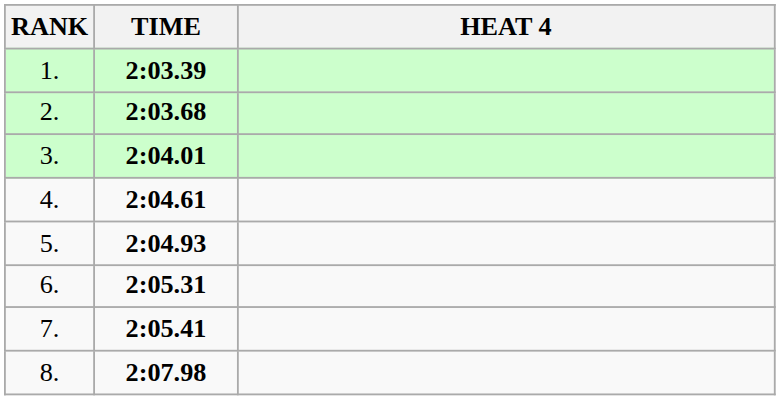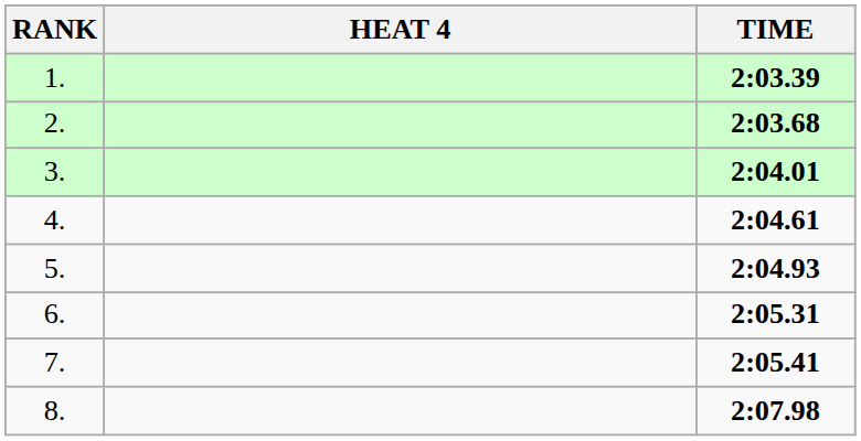 <table class="wikitable" style="border-collapse: collapse; font-size: 90%;">
 <tr>
 <th>RANK</th>
+<th style="width: 20em">HEAT 4</th>
 <th style="width: 5em">TIME</th>
-<th style="width: 20em">HEAT 4</th>
 </tr>
 <tr style="background:#ccffcc;">
 <td align="center">1.</td>
+<td></td>
 <td align="center"><strong>2:03.39</strong></td>
-<td></td>
 </tr>
 <tr style="background:#ccffcc;">
 <td align="center">2.</td>
+<td></td>
 <td align="center"><strong>2:03.68</strong></td>
-<td></td>
 </tr>
 <tr style="background:#ccffcc;">
 <td align="center">3.</td>
+<td></td>
 <td align="center"><strong>2:04.01</strong></td>
-<td></td>
 </tr>
 <tr>
 <td align="center">4.</td>
+<td></td>
 <td align="center"><strong>2:04.61</strong></td>
-<td></td>
 </tr>
 <tr>
 <td align="center">5.</td>
+<td></td>
 <td align="center"><strong>2:04.93</strong></td>
-<td></td>
 </tr>
 <tr>
 <td align="center">6.</td>
+<td></td>
 <td align="center"><strong>2:05.31</strong></td>
-<td></td>
 </tr>
 <tr>
 <td align="center">7.</td>
+<td></td>
 <td align="center"><strong>2:05.41</strong></td>
-<td></td>
 </tr>
 <tr>
 <td align="center">8.</td>
+<td></td>
 <td align="center"><strong>2:07.98</strong></td>
-<td></td>
 </tr>
 </table>
